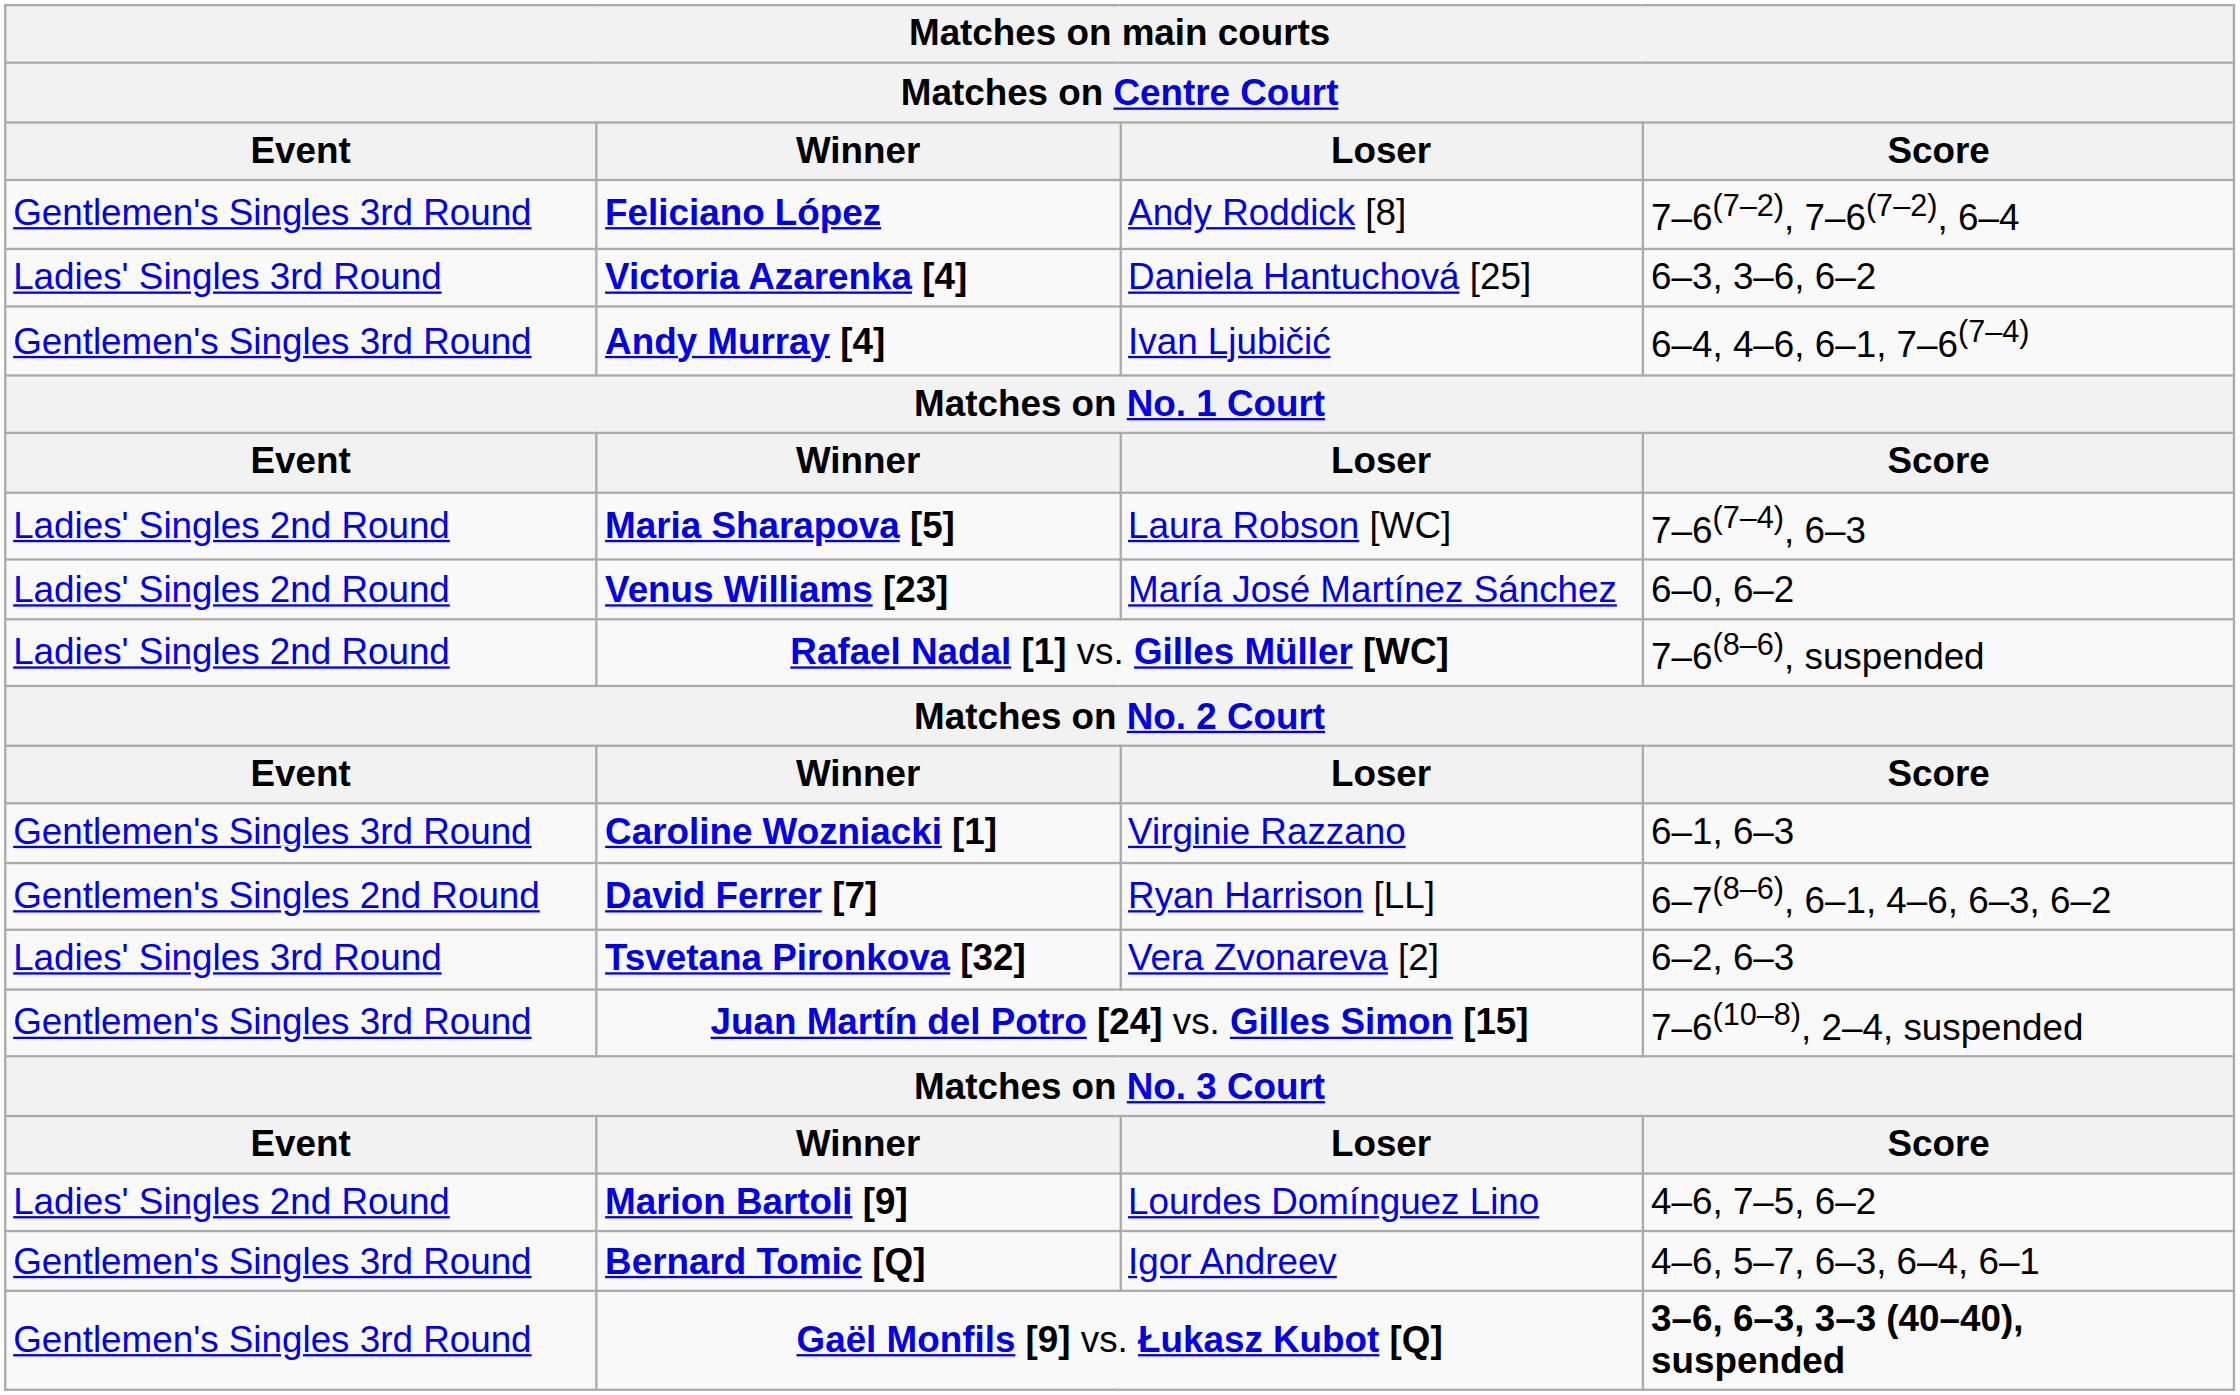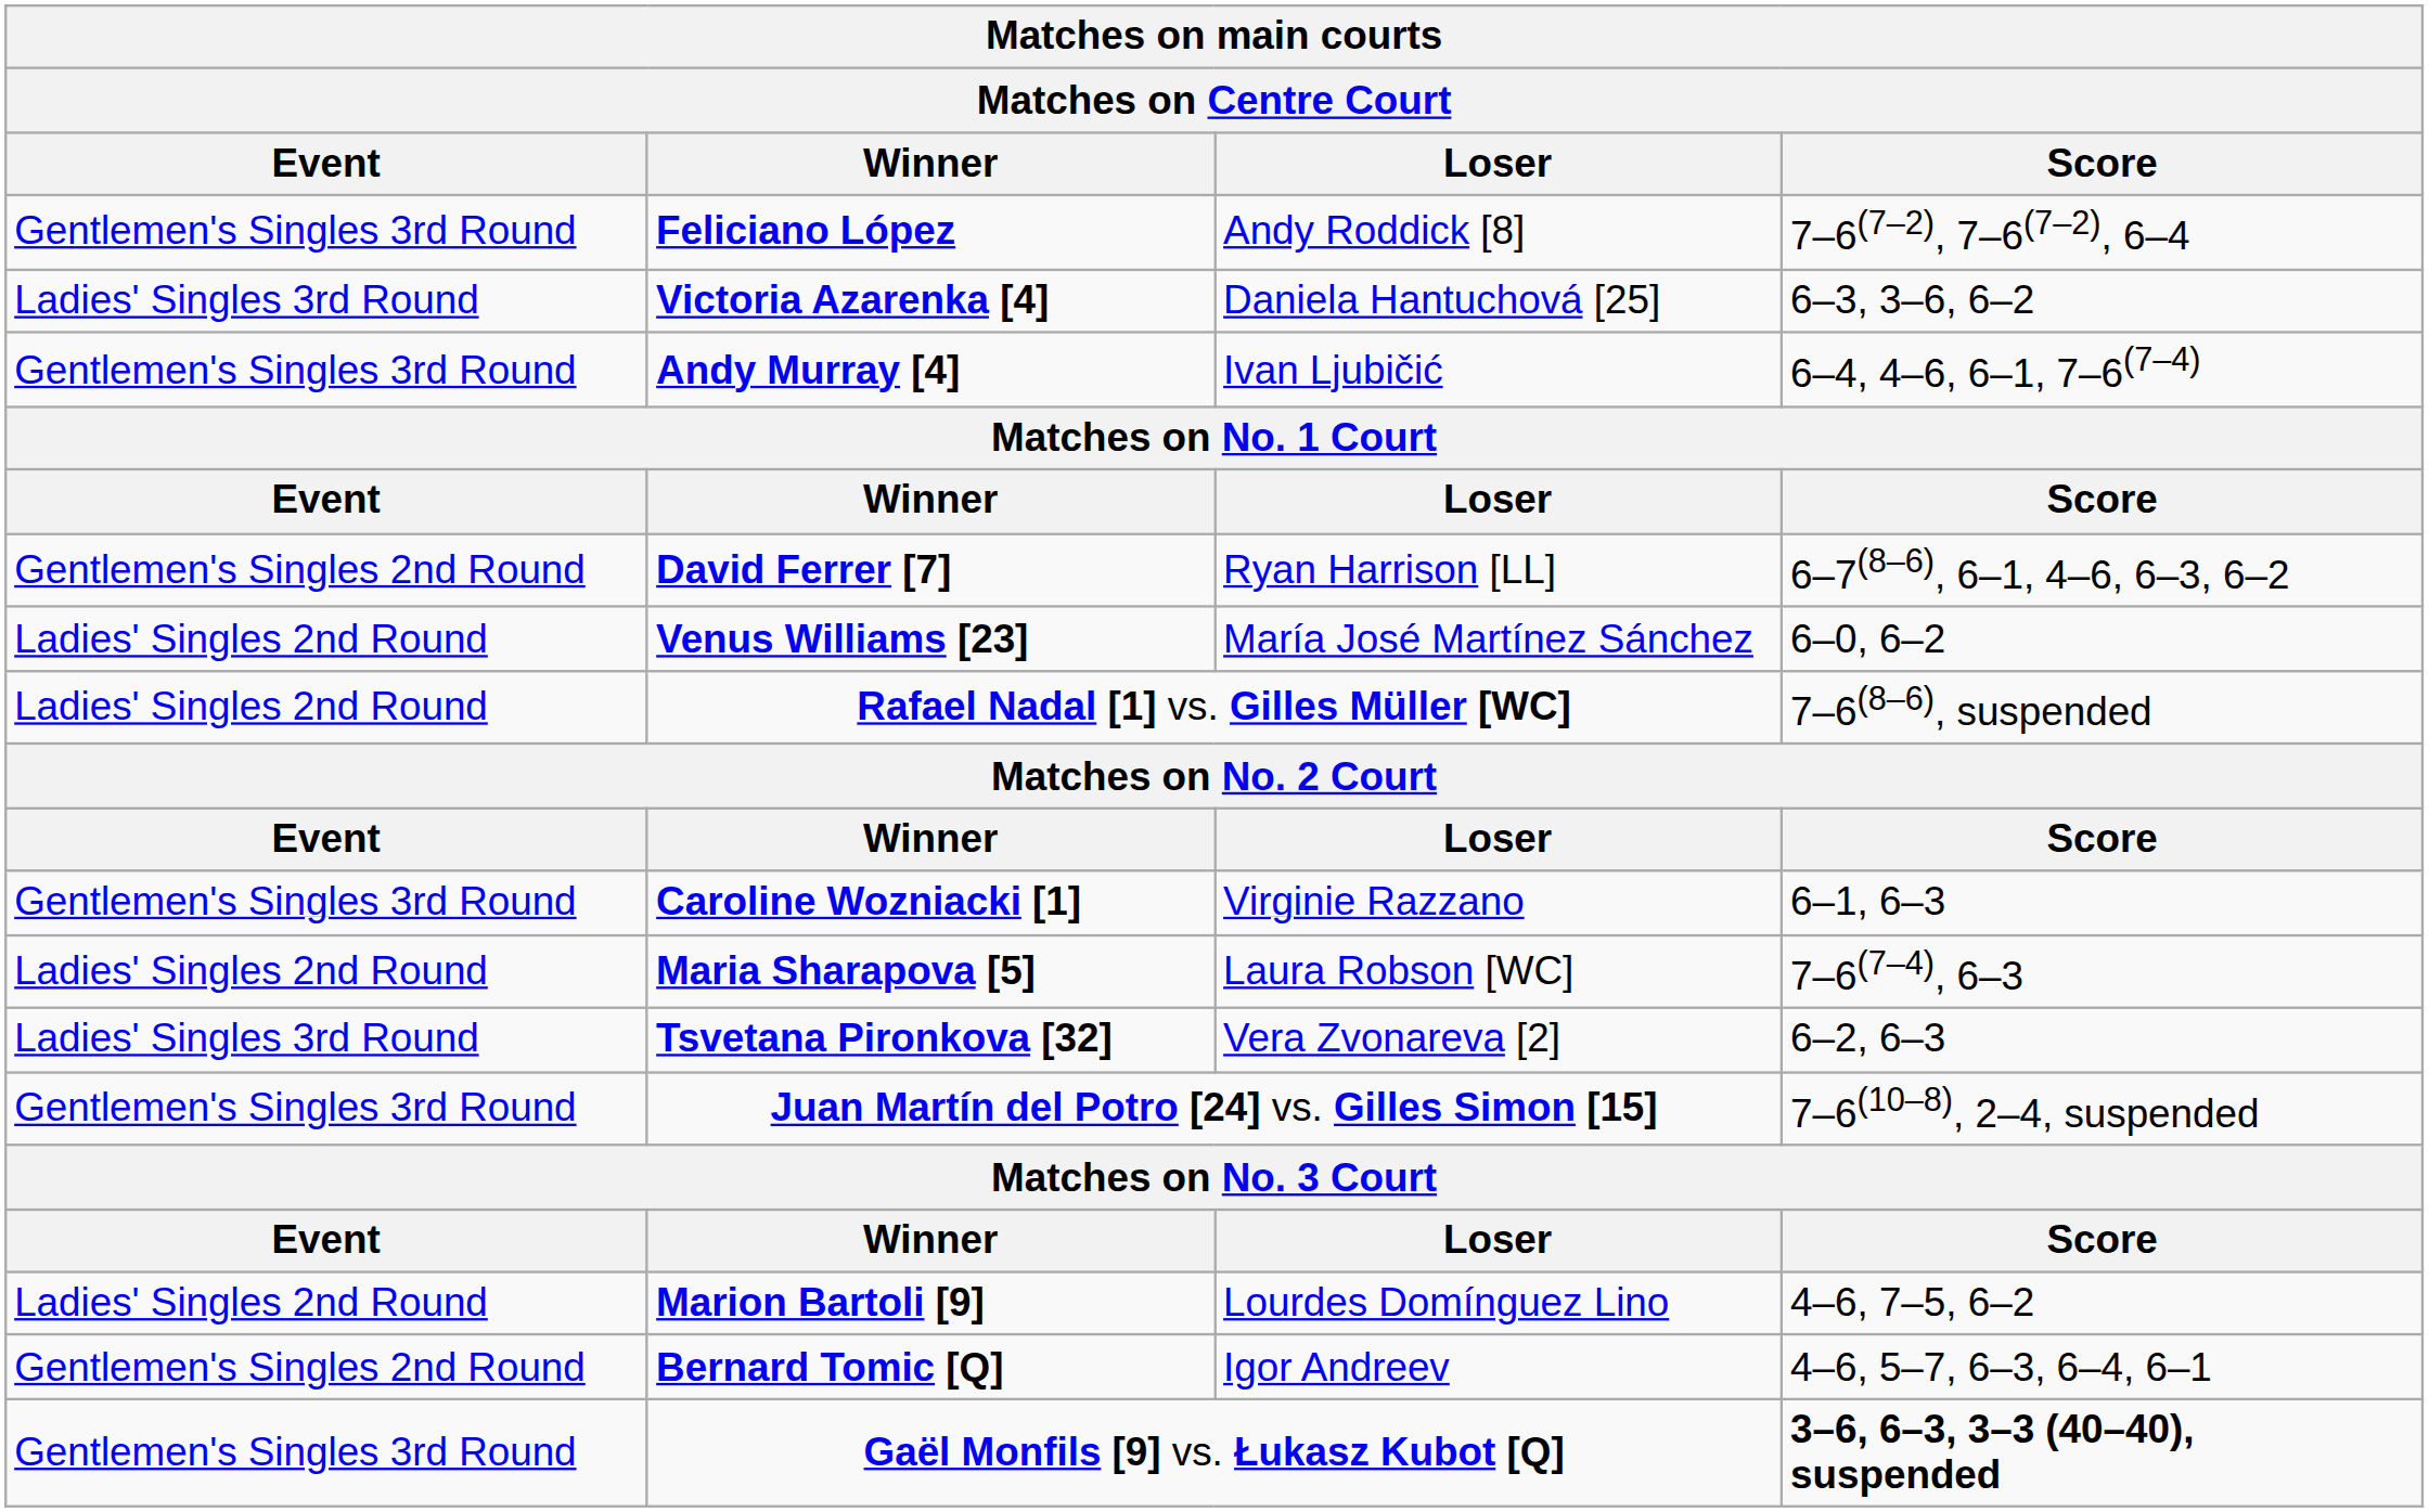 <table class="wikitable collapsible uncollapsed" style="margin:auto;">
 <tr>
 <th colspan="4" style="white-space:nowrap;">Matches on main courts</th>
 </tr>
 <tr>
 <th colspan="4">Matches on <a href='#'>Centre Court</a></th>
 </tr>
 <tr>
 <th width=220>Event</th>
 <th width=220>Winner</th>
 <th width=220>Loser</th>
 <th width=250>Score</th>
 </tr>
 <tr>
 <td><a href='#'>Gentlemen's Singles 3rd Round</a></td>
 <td> <strong><a href='#'>Feliciano López</a></strong></td>
 <td> <a href='#'>Andy Roddick</a> [8]</td>
 <td>7–6<sup>(7–2)</sup>, 7–6<sup>(7–2)</sup>, 6–4</td>
 </tr>
 <tr>
 <td><a href='#'>Ladies' Singles 3rd Round</a></td>
 <td> <strong><a href='#'>Victoria Azarenka</a> [4]</strong></td>
 <td> <a href='#'>Daniela Hantuchová</a> [25]</td>
 <td>6–3, 3–6, 6–2</td>
 </tr>
 <tr>
 <td><a href='#'>Gentlemen's Singles 3rd Round</a></td>
 <td> <strong><a href='#'>Andy Murray</a> [4]</strong></td>
 <td> <a href='#'>Ivan Ljubičić</a></td>
 <td>6–4, 4–6, 6–1, 7–6<sup>(7–4)</sup></td>
 </tr>
 <tr>
 <th colspan="4">Matches on <a href='#'>No. 1 Court</a></th>
 </tr>
 <tr>
 <th width=220>Event</th>
 <th width=220>Winner</th>
 <th width=220>Loser</th>
 <th width=250>Score</th>
 </tr>
 <tr>
-<td><a href='#'>Ladies' Singles 2nd Round</a></td>
-<td> <strong><a href='#'>Maria Sharapova</a> [5]</strong></td>
-<td> <a href='#'>Laura Robson</a> [WC]</td>
-<td>7–6<sup>(7–4)</sup>, 6–3</td>
+<td><a href='#'>Gentlemen's Singles 2nd Round</a></td>
+<td> <strong><a href='#'>David Ferrer</a> [7]</strong></td>
+<td> <a href='#'>Ryan Harrison</a> [LL]</td>
+<td>6–7<sup>(8–6)</sup>, 6–1, 4–6, 6–3, 6–2</td>
 </tr>
 <tr>
 <td><a href='#'>Ladies' Singles 2nd Round</a></td>
 <td> <strong><a href='#'>Venus Williams</a> [23]</strong></td>
 <td> <a href='#'>María José Martínez Sánchez</a></td>
 <td>6–0, 6–2</td>
 </tr>
 <tr>
 <td><a href='#'>Ladies' Singles 2nd Round</a></td>
 <td style="text-align:center;" colspan="2"> <strong><a href='#'>Rafael Nadal</a> [1]</strong> vs.  <strong><a href='#'>Gilles Müller</a> [WC]</strong></td>
 <td>7–6<sup>(8–6)</sup>, suspended</td>
 </tr>
 <tr>
 <th colspan="4">Matches on <a href='#'>No. 2 Court</a></th>
 </tr>
 <tr>
 <th width=220>Event</th>
 <th width=220>Winner</th>
 <th width=220>Loser</th>
 <th width=250>Score</th>
 </tr>
 <tr>
 <td><a href='#'>Gentlemen's Singles 3rd Round</a></td>
 <td> <strong><a href='#'>Caroline Wozniacki</a> [1]</strong></td>
 <td> <a href='#'>Virginie Razzano</a></td>
 <td>6–1, 6–3</td>
 </tr>
 <tr>
-<td><a href='#'>Gentlemen's Singles 2nd Round</a></td>
-<td> <strong><a href='#'>David Ferrer</a> [7]</strong></td>
-<td> <a href='#'>Ryan Harrison</a> [LL]</td>
-<td>6–7<sup>(8–6)</sup>, 6–1, 4–6, 6–3, 6–2</td>
+<td><a href='#'>Ladies' Singles 2nd Round</a></td>
+<td> <strong><a href='#'>Maria Sharapova</a> [5]</strong></td>
+<td> <a href='#'>Laura Robson</a> [WC]</td>
+<td>7–6<sup>(7–4)</sup>, 6–3</td>
 </tr>
 <tr>
 <td><a href='#'>Ladies' Singles 3rd Round</a></td>
 <td> <strong><a href='#'>Tsvetana Pironkova</a> [32]</strong></td>
 <td> <a href='#'>Vera Zvonareva</a> [2]</td>
 <td>6–2, 6–3</td>
 </tr>
 <tr>
 <td><a href='#'>Gentlemen's Singles 3rd Round</a></td>
 <td style="text-align:center;" colspan="2"> <strong><a href='#'>Juan Martín del Potro</a> [24]</strong> vs.  <strong><a href='#'>Gilles Simon</a> [15]</strong></td>
 <td>7–6<sup>(10–8)</sup>, 2–4, suspended</td>
 </tr>
 <tr>
 <th colspan="4">Matches on <a href='#'>No. 3 Court</a></th>
 </tr>
 <tr>
 <th width=250>Event</th>
 <th width=220>Winner</th>
 <th width=220>Loser</th>
 <th width=220>Score</th>
 </tr>
 <tr>
 <td><a href='#'>Ladies' Singles 2nd Round</a></td>
 <td> <strong><a href='#'>Marion Bartoli</a> [9]</strong></td>
 <td> <a href='#'>Lourdes Domínguez Lino</a></td>
 <td>4–6, 7–5, 6–2</td>
 </tr>
 <tr>
-<td><a href='#'>Gentlemen's Singles 3rd Round</a></td>
+<td><a href='#'>Gentlemen's Singles 2nd Round</a></td>
 <td> <strong><a href='#'>Bernard Tomic</a> [Q]</strong></td>
 <td> <a href='#'>Igor Andreev</a></td>
 <td>4–6, 5–7, 6–3, 6–4, 6–1</td>
 </tr>
 <tr>
 <td><a href='#'>Gentlemen's Singles 3rd Round</a></td>
 <td colspan="2" style="text-align:center;"> <strong><a href='#'>Gaël Monfils</a> [9]</strong> vs.  <strong><a href='#'>Łukasz Kubot</a> [Q]</strong></td>
 <td><strong>3–6, 6–3, 3–3 (40–40), suspended</strong></td>
 </tr>
 </table>
